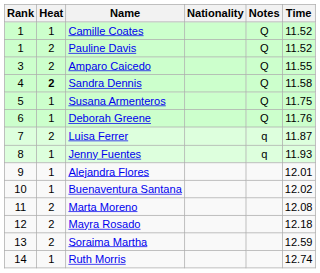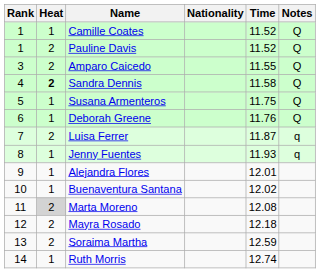 <table class="wikitable sortable" style="text-align:center; font-size:95%">
 <tr>
 <th>Rank</th>
 <th>Heat</th>
 <th>Name</th>
 <th>Nationality</th>
+<th>Time</th>
 <th>Notes</th>
-<th>Time</th>
 </tr>
 <tr bgcolor=ccffcc>
 <td>1</td>
 <td>1</td>
 <td align=left><a href='#'>Camille Coates</a></td>
 <td align=left></td>
+<td>11.52</td>
 <td>Q</td>
-<td>11.52</td>
 </tr>
 <tr bgcolor=ccffcc>
 <td>1</td>
 <td>2</td>
 <td align=left><a href='#'>Pauline Davis</a></td>
 <td align=left></td>
+<td>11.52</td>
 <td>Q</td>
-<td>11.52</td>
 </tr>
 <tr bgcolor=ccffcc>
 <td>3</td>
 <td>2</td>
 <td align=left><a href='#'>Amparo Caicedo</a></td>
 <td align=left></td>
+<td>11.55</td>
 <td>Q</td>
-<td>11.55</td>
 </tr>
 <tr bgcolor=ccffcc>
 <td>4</td>
 <td><strong>2</strong></td>
 <td align=left><a href='#'>Sandra Dennis</a></td>
 <td align=left></td>
+<td>11.58</td>
 <td>Q</td>
-<td>11.58</td>
 </tr>
 <tr bgcolor=ccffcc>
 <td>5</td>
 <td>1</td>
 <td align=left><a href='#'>Susana Armenteros</a></td>
 <td align=left></td>
+<td>11.75</td>
 <td>Q</td>
-<td>11.75</td>
 </tr>
 <tr bgcolor=ccffcc>
 <td>6</td>
 <td>1</td>
 <td align=left><a href='#'>Deborah Greene</a></td>
 <td align=left></td>
+<td>11.76</td>
 <td>Q</td>
-<td>11.76</td>
 </tr>
 <tr bgcolor=ddffdd>
 <td>7</td>
 <td>2</td>
 <td align=left><a href='#'>Luisa Ferrer</a></td>
 <td align=left></td>
+<td>11.87</td>
 <td>q</td>
-<td>11.87</td>
 </tr>
 <tr bgcolor=ddffdd>
 <td>8</td>
 <td>1</td>
 <td align=left><a href='#'>Jenny Fuentes</a></td>
 <td align=left></td>
+<td>11.93</td>
 <td>q</td>
-<td>11.93</td>
 </tr>
 <tr>
 <td>9</td>
 <td>1</td>
 <td align=left><a href='#'>Alejandra Flores</a></td>
 <td align=left></td>
+<td>12.01</td>
 <td></td>
-<td>12.01</td>
 </tr>
 <tr>
 <td>10</td>
 <td>1</td>
 <td align=left><a href='#'>Buenaventura Santana</a></td>
 <td align=left></td>
+<td>12.02</td>
 <td></td>
-<td>12.02</td>
 </tr>
 <tr>
 <td>11</td>
-<td>2</td>
+<td style="background: lightgrey;">2</td>
 <td align=left><a href='#'>Marta Moreno</a></td>
 <td align=left></td>
+<td>12.08</td>
 <td></td>
-<td>12.08</td>
 </tr>
 <tr>
 <td>12</td>
 <td>2</td>
 <td align=left><a href='#'>Mayra Rosado</a></td>
 <td align=left></td>
+<td>12.18</td>
 <td></td>
-<td>12.18</td>
 </tr>
 <tr>
 <td>13</td>
 <td>2</td>
 <td align=left><a href='#'>Soraima Martha</a></td>
 <td align=left></td>
+<td>12.59</td>
 <td></td>
-<td>12.59</td>
 </tr>
 <tr>
 <td>14</td>
 <td>1</td>
 <td align=left><a href='#'>Ruth Morris</a></td>
 <td align=left></td>
+<td>12.74</td>
 <td></td>
-<td>12.74</td>
 </tr>
 </table>
